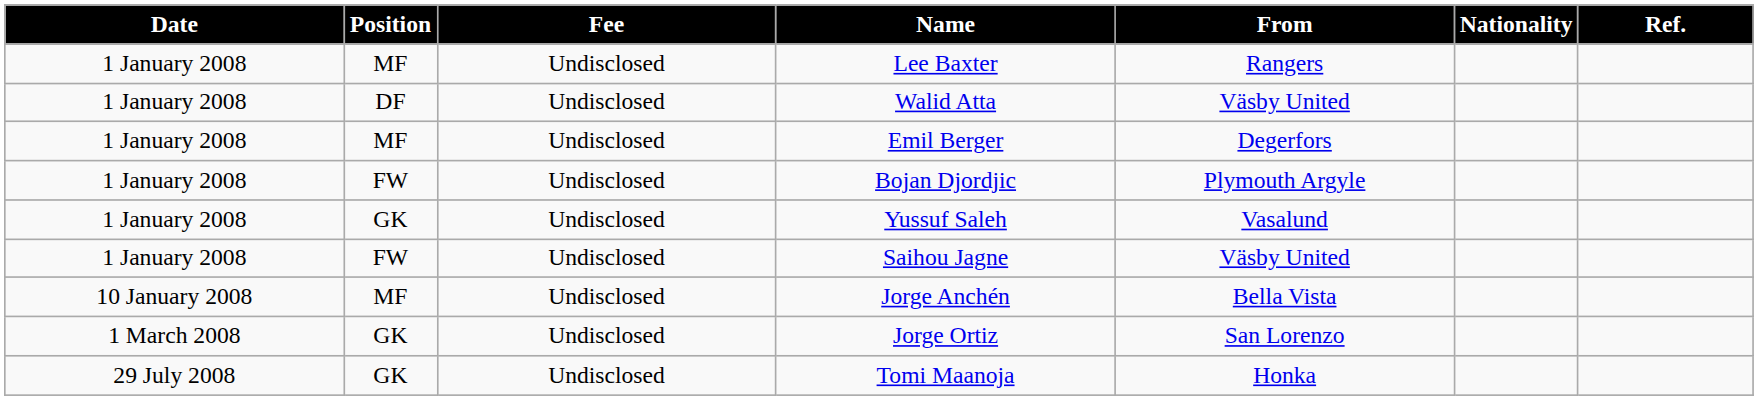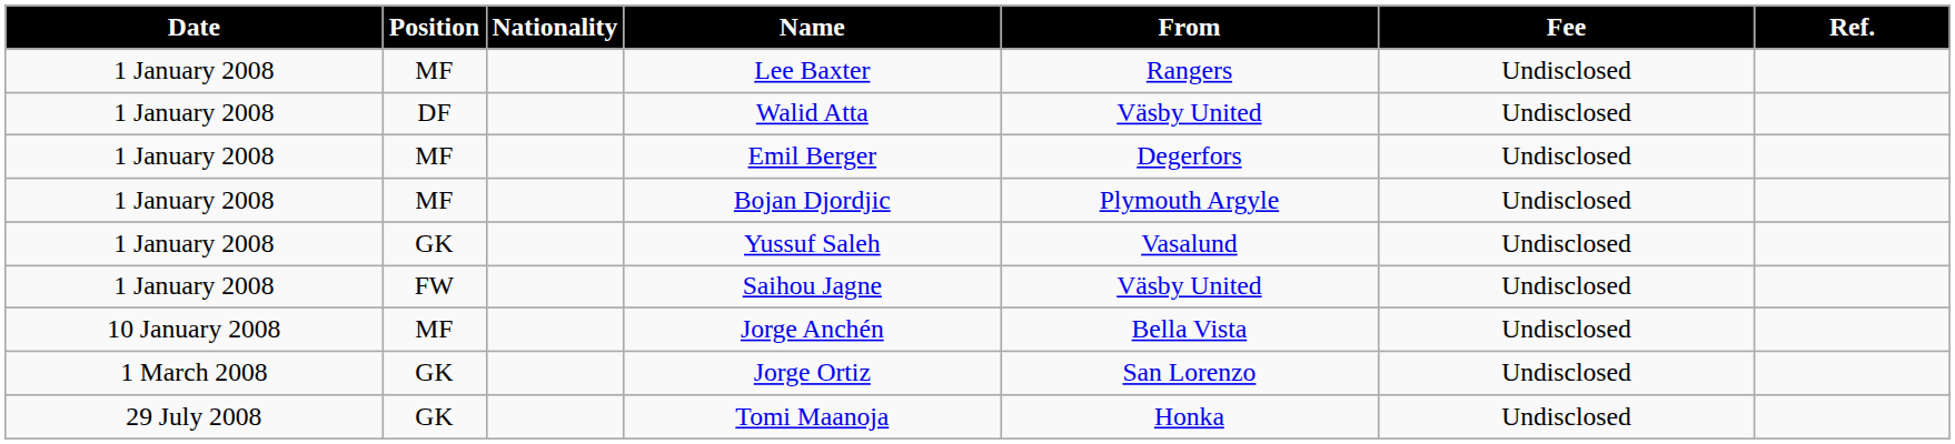 <table class="wikitable"  style="text-align:center; font-size:90%; ">
 <tr>
 <th style="background:#000000; color:white; width:200px;">Date</th>
 <th style="background:#000000; color:white; width:50px;">Position</th>
-<th style="background:#000000; color:white; width:200px;">Fee</th>
+<th style="background:#000000; color:white; width:50px;">Nationality</th>
 <th style="background:#000000; color:white; width:200px;">Name</th>
 <th style="background:#000000; color:white; width:200px;">From</th>
-<th style="background:#000000; color:white; width:50px;">Nationality</th>
+<th style="background:#000000; color:white; width:200px;">Fee</th>
 <th style="background:#000000; color:white; width:100px;">Ref.</th>
 </tr>
 <tr>
 <td>1 January 2008</td>
 <td>MF</td>
-<td>Undisclosed</td>
+<td></td>
 <td><a href='#'>Lee Baxter</a></td>
 <td><a href='#'>Rangers</a></td>
-<td></td>
+<td>Undisclosed</td>
 <td></td>
 </tr>
 <tr>
 <td>1 January 2008</td>
 <td>DF</td>
-<td>Undisclosed</td>
+<td></td>
 <td><a href='#'>Walid Atta</a></td>
 <td><a href='#'>Väsby United</a></td>
-<td></td>
+<td>Undisclosed</td>
 <td></td>
 </tr>
 <tr>
 <td>1 January 2008</td>
 <td>MF</td>
-<td>Undisclosed</td>
+<td></td>
 <td><a href='#'>Emil Berger</a></td>
 <td><a href='#'>Degerfors</a></td>
+<td>Undisclosed</td>
 <td></td>
+</tr>
+<tr>
+<td>1 January 2008</td>
+<td>MF</td>
+<td></td>
+<td><a href='#'>Bojan Djordjic</a></td>
+<td><a href='#'>Plymouth Argyle</a></td>
+<td>Undisclosed</td>
+<td></td>
+</tr>
+<tr>
+<td>1 January 2008</td>
+<td>GK</td>
+<td></td>
+<td><a href='#'>Yussuf Saleh</a></td>
+<td><a href='#'>Vasalund</a></td>
+<td>Undisclosed</td>
 <td></td>
 </tr>
 <tr>
 <td>1 January 2008</td>
 <td>FW</td>
-<td>Undisclosed</td>
-<td><a href='#'>Bojan Djordjic</a></td>
-<td><a href='#'>Plymouth Argyle</a></td>
 <td></td>
-<td></td>
-</tr>
-<tr>
-<td>1 January 2008</td>
-<td>GK</td>
-<td>Undisclosed</td>
-<td><a href='#'>Yussuf Saleh</a></td>
-<td><a href='#'>Vasalund</a></td>
-<td></td>
-<td></td>
-</tr>
-<tr>
-<td>1 January 2008</td>
-<td>FW</td>
-<td>Undisclosed</td>
 <td><a href='#'>Saihou Jagne</a></td>
 <td><a href='#'>Väsby United</a></td>
-<td></td>
+<td>Undisclosed</td>
 <td></td>
 </tr>
 <tr>
 <td>10 January 2008</td>
 <td>MF</td>
-<td>Undisclosed</td>
+<td></td>
 <td><a href='#'>Jorge Anchén</a></td>
 <td><a href='#'>Bella Vista</a></td>
-<td></td>
+<td>Undisclosed</td>
 <td></td>
 </tr>
 <tr>
 <td>1 March 2008</td>
 <td>GK</td>
-<td>Undisclosed</td>
+<td></td>
 <td><a href='#'>Jorge Ortiz</a></td>
 <td><a href='#'>San Lorenzo</a></td>
-<td></td>
+<td>Undisclosed</td>
 <td></td>
 </tr>
 <tr>
 <td>29 July 2008</td>
 <td>GK</td>
-<td>Undisclosed</td>
+<td></td>
 <td><a href='#'>Tomi Maanoja</a></td>
 <td><a href='#'>Honka</a></td>
-<td></td>
+<td>Undisclosed</td>
 <td></td>
 </tr>
 </table>
